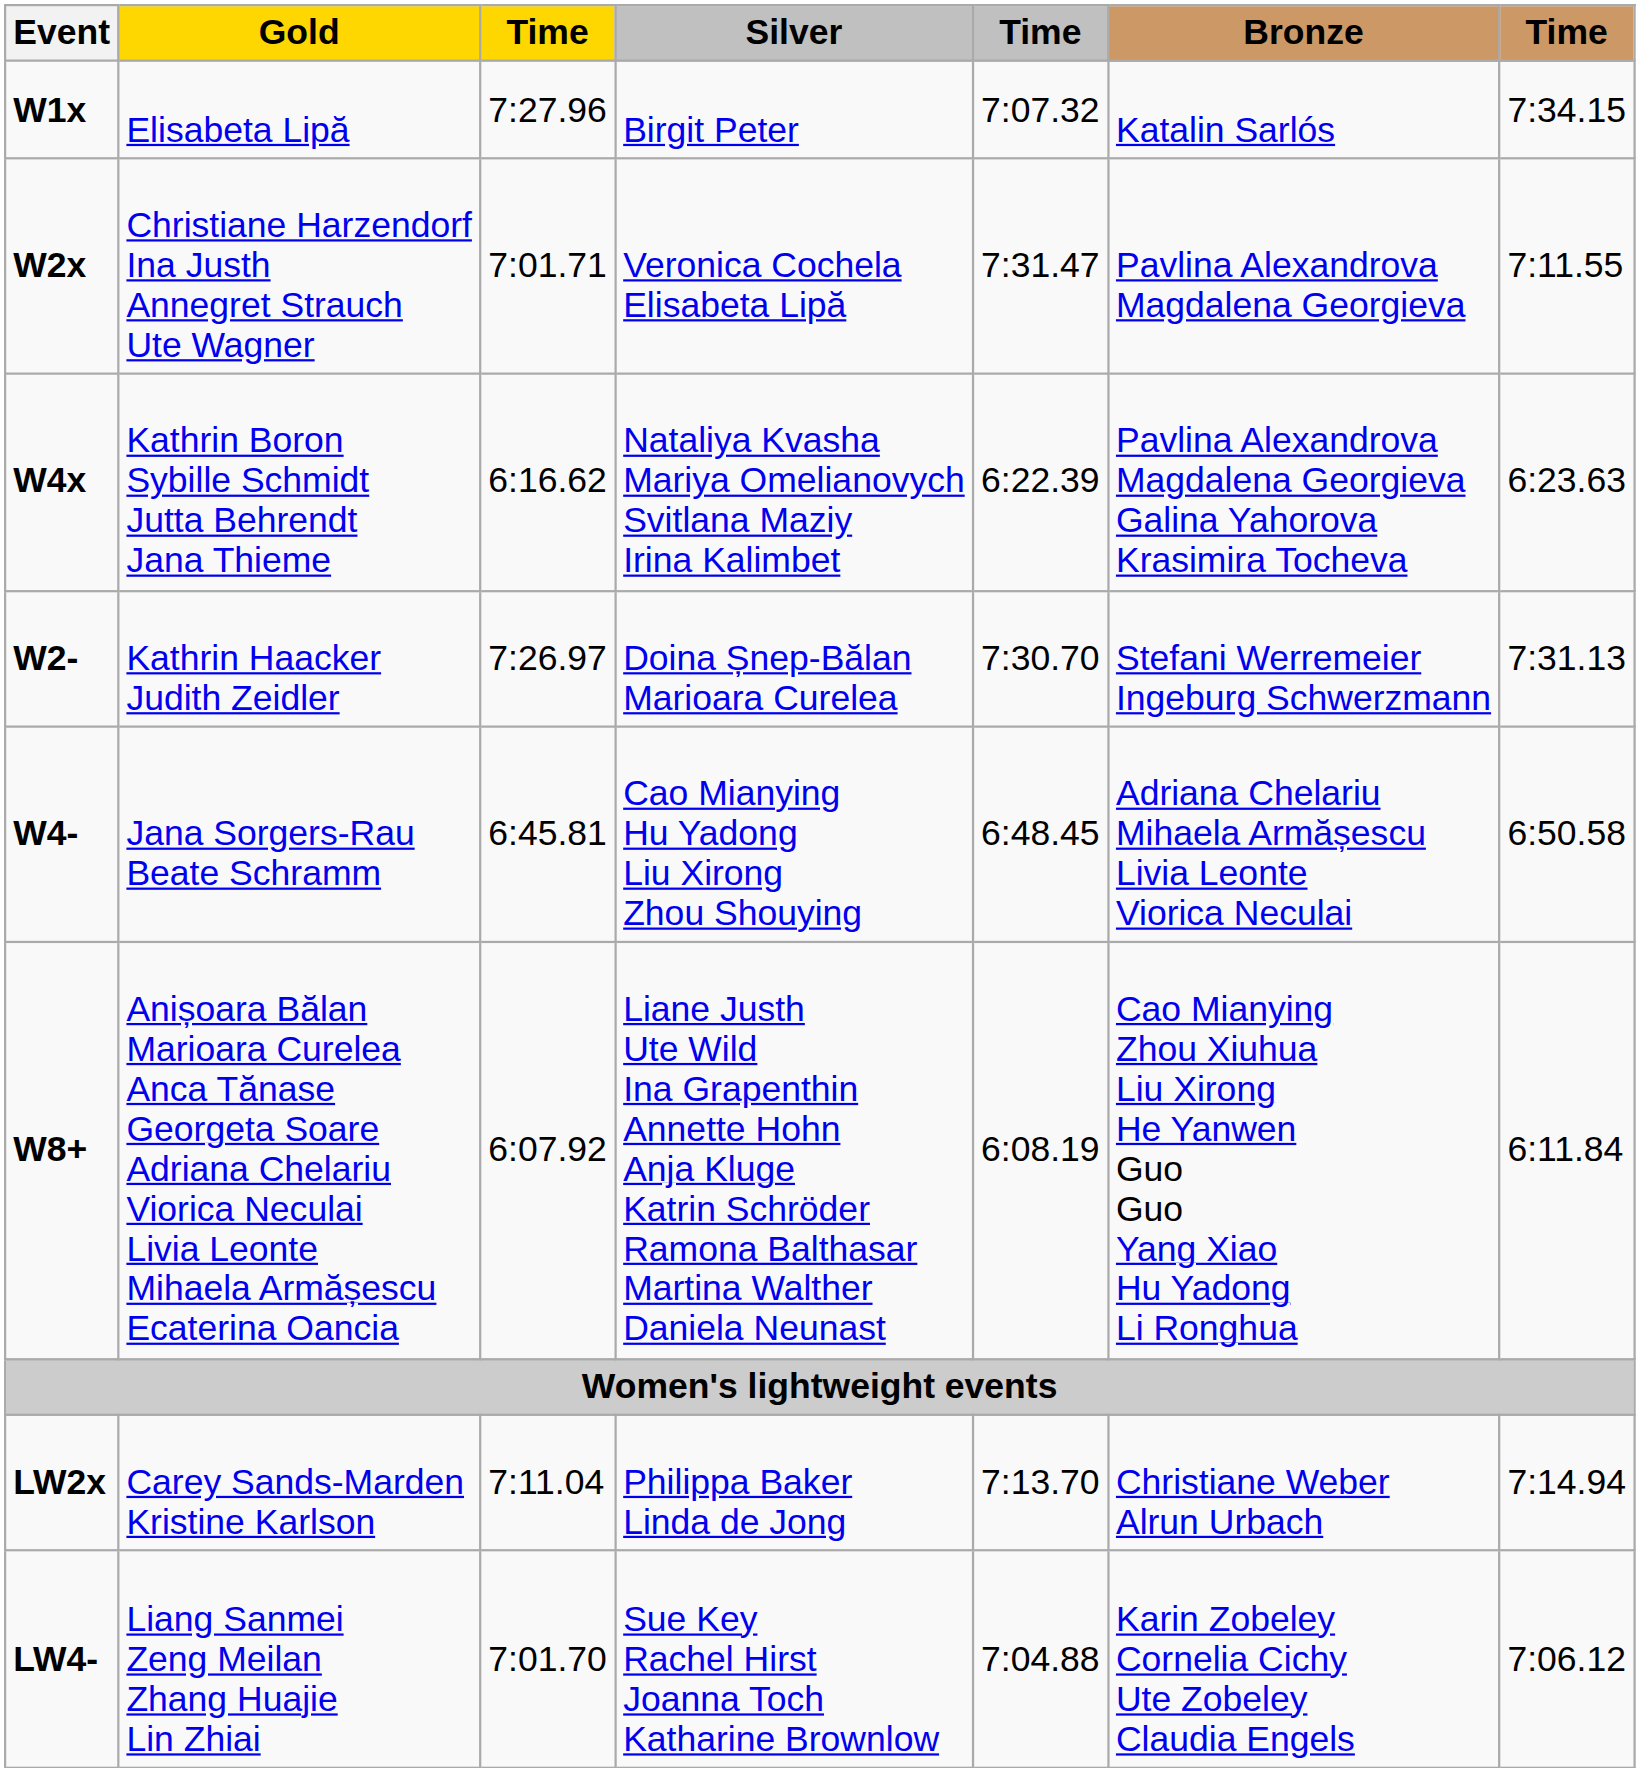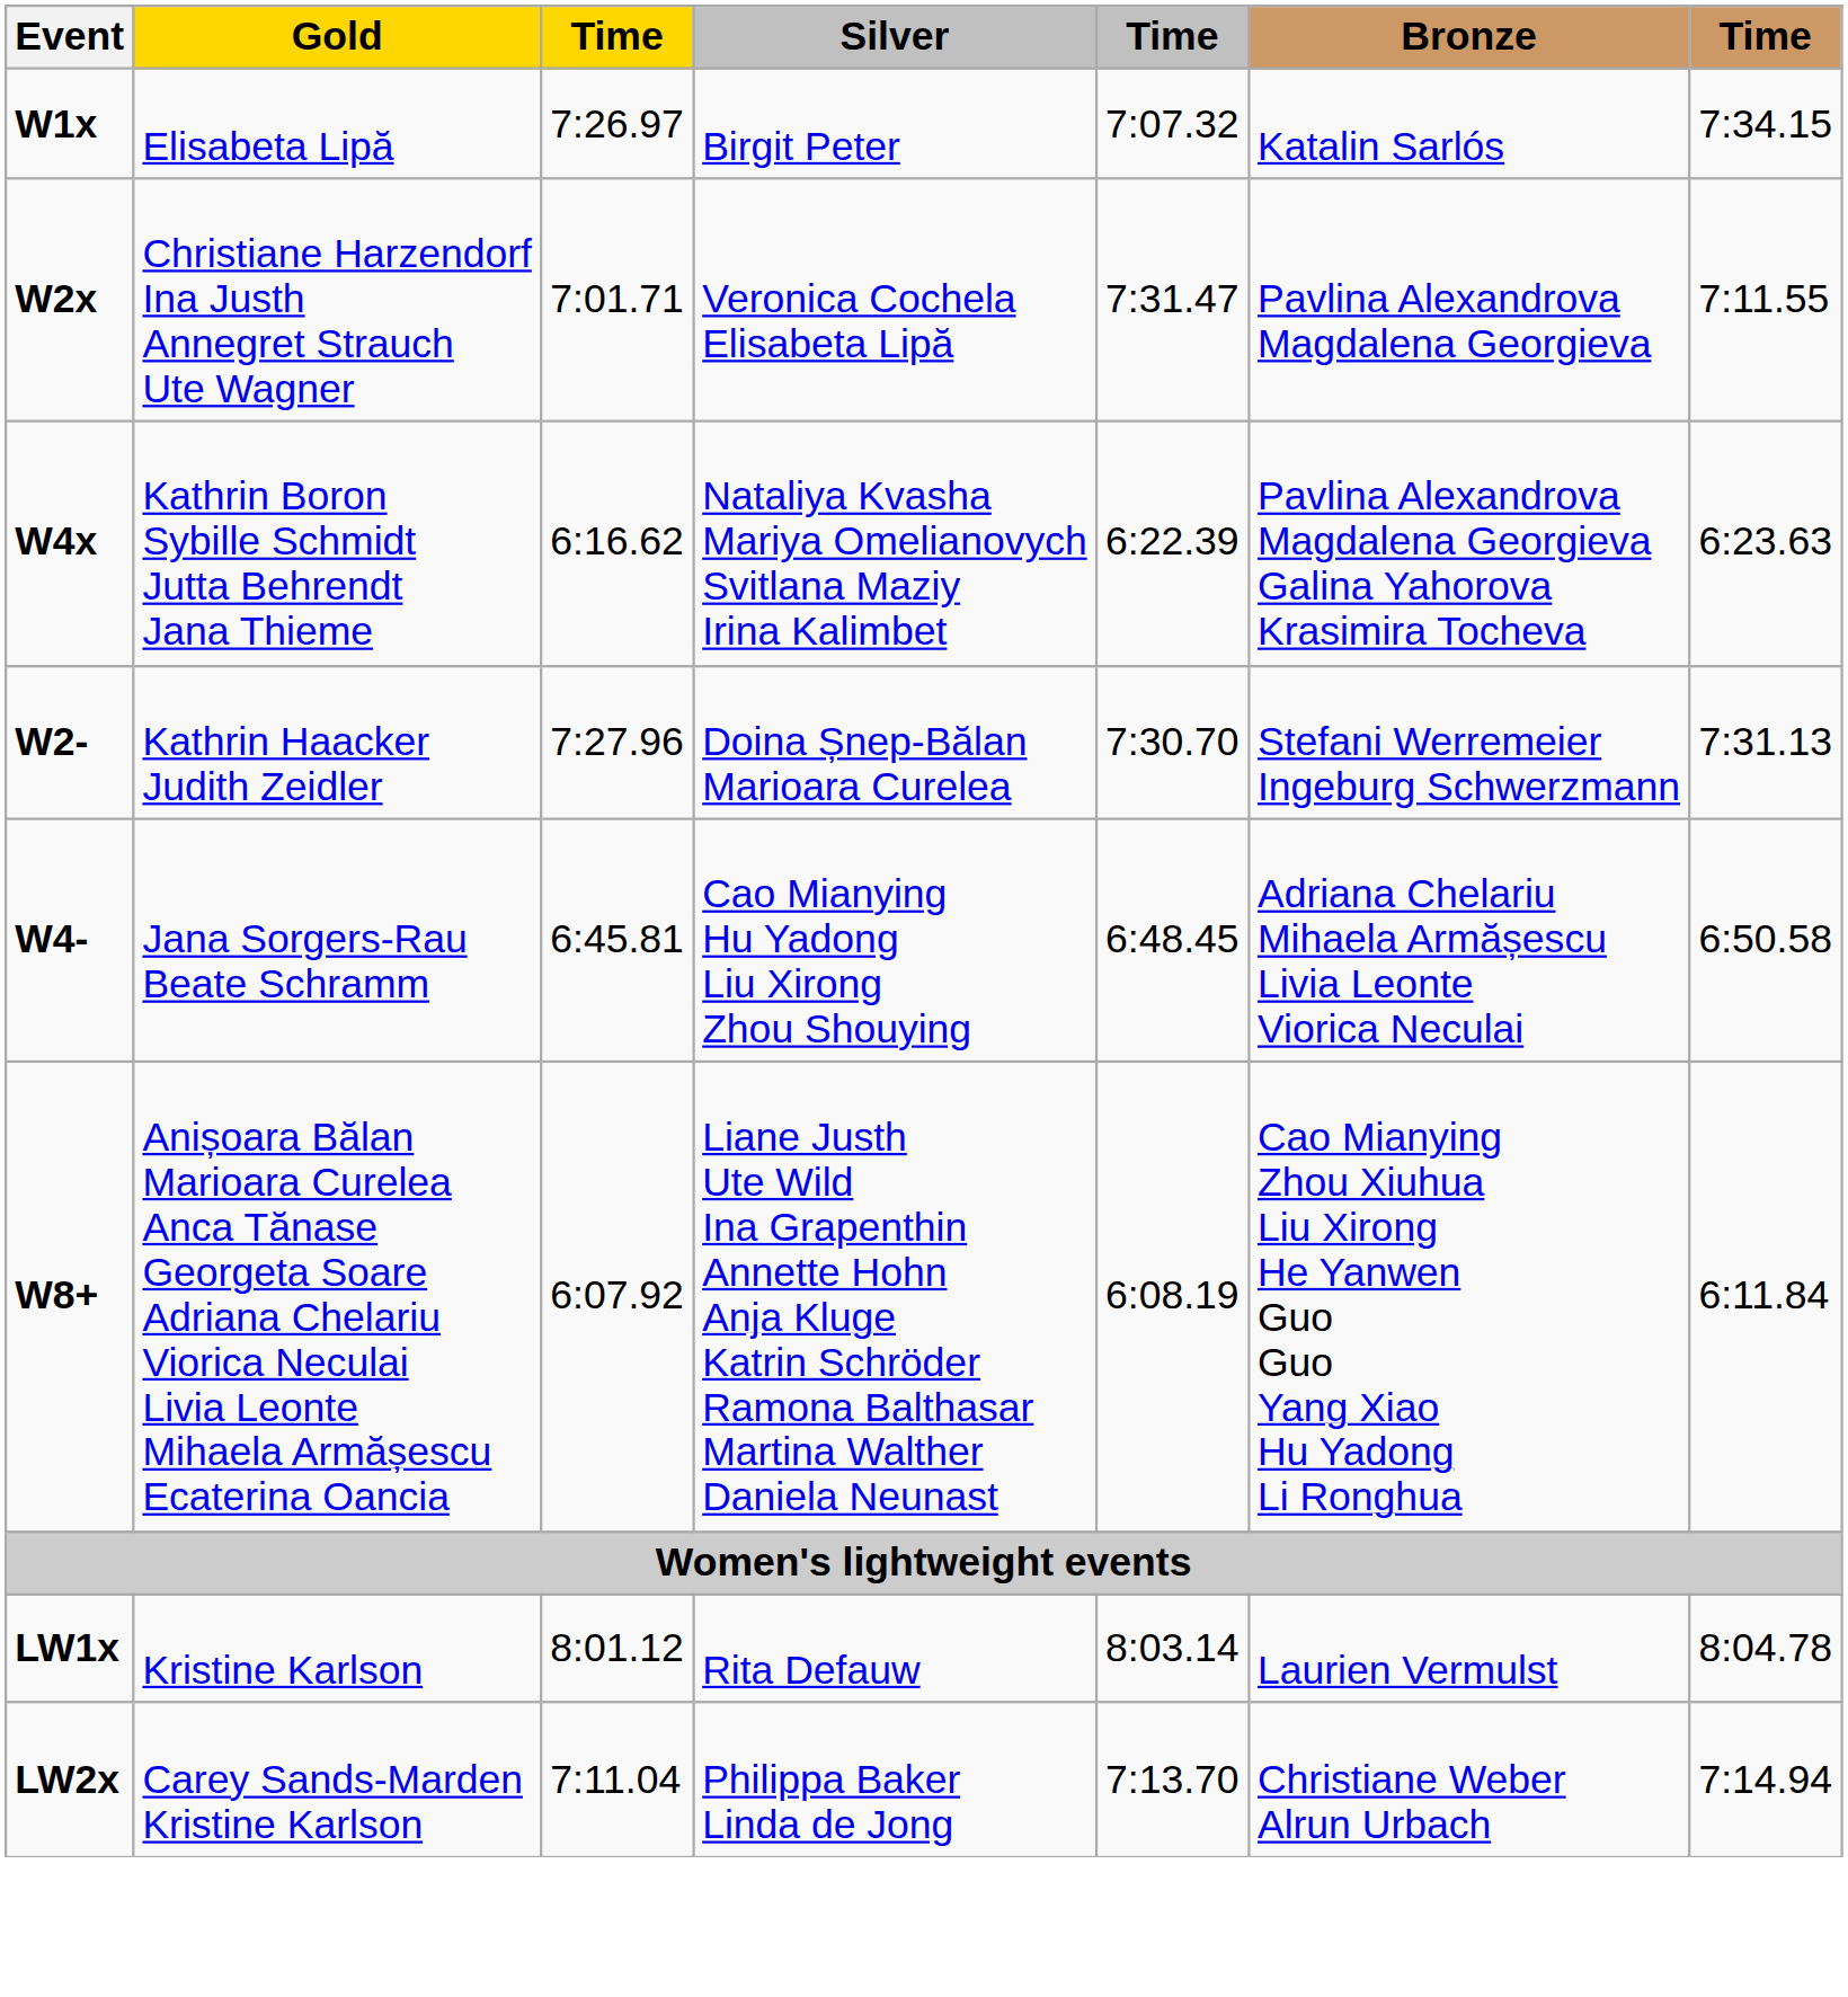 <table class="wikitable">
 <tr>
 <th>Event</th>
 <th style="background: gold;">Gold</th>
 <th style="background: gold;">Time</th>
 <th style="background: silver;">Silver</th>
 <th style="background: silver;">Time</th>
 <th style="background: #cc9966;">Bronze</th>
 <th style="background: #cc9966;">Time</th>
 </tr>
 <tr>
 <td><strong>W1x</strong></td>
 <td> <br> <a href='#'>Elisabeta Lipă</a></td>
-<td>7:27.96</td>
+<td>7:26.97</td>
 <td> <br> <a href='#'>Birgit Peter</a></td>
 <td>7:07.32</td>
 <td> <br> <a href='#'>Katalin Sarlós</a></td>
 <td>7:34.15</td>
 </tr>
 <tr>
 <td><strong>W2x</strong></td>
 <td> <br> <a href='#'>Christiane Harzendorf</a> <br><a href='#'>Ina Justh</a> <br><a href='#'>Annegret Strauch</a> <br><a href='#'>Ute Wagner</a></td>
 <td>7:01.71</td>
 <td> <br> <a href='#'>Veronica Cochela</a> <br><a href='#'>Elisabeta Lipă</a></td>
 <td>7:31.47</td>
 <td> <br> <a href='#'>Pavlina Alexandrova</a> <br><a href='#'>Magdalena Georgieva</a></td>
 <td>7:11.55</td>
 </tr>
 <tr>
 <td><strong>W4x</strong></td>
 <td> <br> <a href='#'>Kathrin Boron</a> <br><a href='#'>Sybille Schmidt</a> <br><a href='#'>Jutta Behrendt</a> <br><a href='#'>Jana Thieme</a></td>
 <td>6:16.62</td>
 <td> <br> <a href='#'>Nataliya Kvasha</a> <br><a href='#'>Mariya Omelianovych</a> <br><a href='#'>Svitlana Maziy</a> <br><a href='#'>Irina Kalimbet</a></td>
 <td>6:22.39</td>
 <td> <br> <a href='#'>Pavlina Alexandrova</a> <br><a href='#'>Magdalena Georgieva</a> <br><a href='#'>Galina Yahorova</a> <br><a href='#'>Krasimira Tocheva</a></td>
 <td>6:23.63</td>
 </tr>
 <tr>
 <td><strong>W2-</strong></td>
 <td> <br> <a href='#'>Kathrin Haacker</a> <br><a href='#'>Judith Zeidler</a></td>
-<td>7:26.97</td>
+<td>7:27.96</td>
 <td> <br> <a href='#'>Doina Șnep-Bălan</a> <br><a href='#'>Marioara Curelea</a></td>
 <td>7:30.70</td>
 <td> <br> <a href='#'>Stefani Werremeier</a> <br><a href='#'>Ingeburg Schwerzmann</a></td>
 <td>7:31.13</td>
 </tr>
 <tr>
 <td><strong>W4-</strong></td>
 <td> <br> <a href='#'>Jana Sorgers-Rau</a> <br><a href='#'>Beate Schramm</a></td>
 <td>6:45.81</td>
 <td> <br> <a href='#'>Cao Mianying</a> <br><a href='#'>Hu Yadong</a> <br><a href='#'>Liu Xirong</a> <br><a href='#'>Zhou Shouying</a></td>
 <td>6:48.45</td>
 <td> <br> <a href='#'>Adriana Chelariu</a> <br><a href='#'>Mihaela Armășescu</a> <br><a href='#'>Livia Leonte</a>  <br><a href='#'>Viorica Neculai</a></td>
 <td>6:50.58</td>
 </tr>
 <tr>
 <td><strong>W8+</strong></td>
 <td> <br> <a href='#'>Anișoara Bălan</a> <br><a href='#'>Marioara Curelea</a> <br><a href='#'>Anca Tănase</a> <br><a href='#'>Georgeta Soare</a> <br><a href='#'>Adriana Chelariu</a> <br> <a href='#'>Viorica Neculai</a> <br><a href='#'>Livia Leonte</a><br><a href='#'>Mihaela Armășescu</a> <br><a href='#'>Ecaterina Oancia</a></td>
 <td>6:07.92</td>
 <td> <br> <a href='#'>Liane Justh</a> <br><a href='#'>Ute Wild</a> <br><a href='#'>Ina Grapenthin</a> <br><a href='#'>Annette Hohn</a> <br><a href='#'>Anja Kluge</a> <br><a href='#'>Katrin Schröder</a> <br><a href='#'>Ramona Balthasar</a> <br><a href='#'>Martina Walther</a> <br><a href='#'>Daniela Neunast</a></td>
 <td>6:08.19</td>
 <td> <br><a href='#'>Cao Mianying</a> <br><a href='#'>Zhou Xiuhua</a> <br><a href='#'>Liu Xirong</a> <br><a href='#'>He Yanwen</a> <br>Guo <br>Guo <br><a href='#'>Yang Xiao</a> <br><a href='#'>Hu Yadong</a> <br><a href='#'>Li Ronghua</a></td>
 <td>6:11.84</td>
 </tr>
 <tr>
 <th colspan="7" style="background-color:#CCC;">Women's lightweight events</th>
 </tr>
 <tr>
+<td><strong>LW1x</strong></td>
+<td> <br> <a href='#'>Kristine Karlson</a></td>
+<td>8:01.12</td>
+<td> <br> <a href='#'>Rita Defauw</a></td>
+<td>8:03.14</td>
+<td> <br> <a href='#'>Laurien Vermulst</a></td>
+<td>8:04.78</td>
+</tr>
+<tr>
 <td><strong>LW2x</strong></td>
 <td> <br> <a href='#'>Carey Sands-Marden</a> <br><a href='#'>Kristine Karlson</a></td>
 <td>7:11.04</td>
 <td> <br> <a href='#'>Philippa Baker</a> <br><a href='#'>Linda de Jong</a></td>
 <td>7:13.70</td>
 <td> <br> <a href='#'>Christiane Weber</a> <br><a href='#'>Alrun Urbach</a></td>
 <td>7:14.94</td>
 </tr>
-<tr>
-<td><strong>LW4-</strong></td>
-<td> <br> <a href='#'>Liang Sanmei</a> <br><a href='#'>Zeng Meilan</a> <br><a href='#'>Zhang Huajie</a> <br><a href='#'>Lin Zhiai</a></td>
-<td>7:01.70</td>
-<td> <br> <a href='#'>Sue Key</a> <br><a href='#'>Rachel Hirst</a> <br><a href='#'>Joanna Toch</a> <br><a href='#'>Katharine Brownlow</a></td>
-<td>7:04.88</td>
-<td> <br> <a href='#'>Karin Zobeley</a> <br><a href='#'>Cornelia Cichy</a> <br><a href='#'>Ute Zobeley</a> <br><a href='#'>Claudia Engels</a></td>
-<td>7:06.12</td>
-</tr>
 </table>
